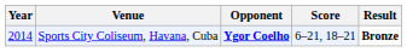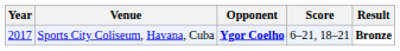 <table class="sortable wikitable" style="font-size: 90%;">
 <tr>
 <th>Year</th>
 <th>Venue</th>
 <th>Opponent</th>
 <th>Score</th>
 <th>Result</th>
 </tr>
 <tr style="background:#ECF2FF">
-<td align="center"><a href='#'>2014</a></td>
+<td align="center"><a href='#'>2017</a></td>
 <td align="left"><a href='#'>Sports City Coliseum</a>, <a href='#'>Havana</a>, Cuba</td>
 <td align="left"><strong> <a href='#'>Ygor Coelho</a></strong></td>
 <td align="left">6–21, 18–21</td>
 <td style="text-align:left; background:white"> <strong>Bronze</strong></td>
 </tr>
 </table>
